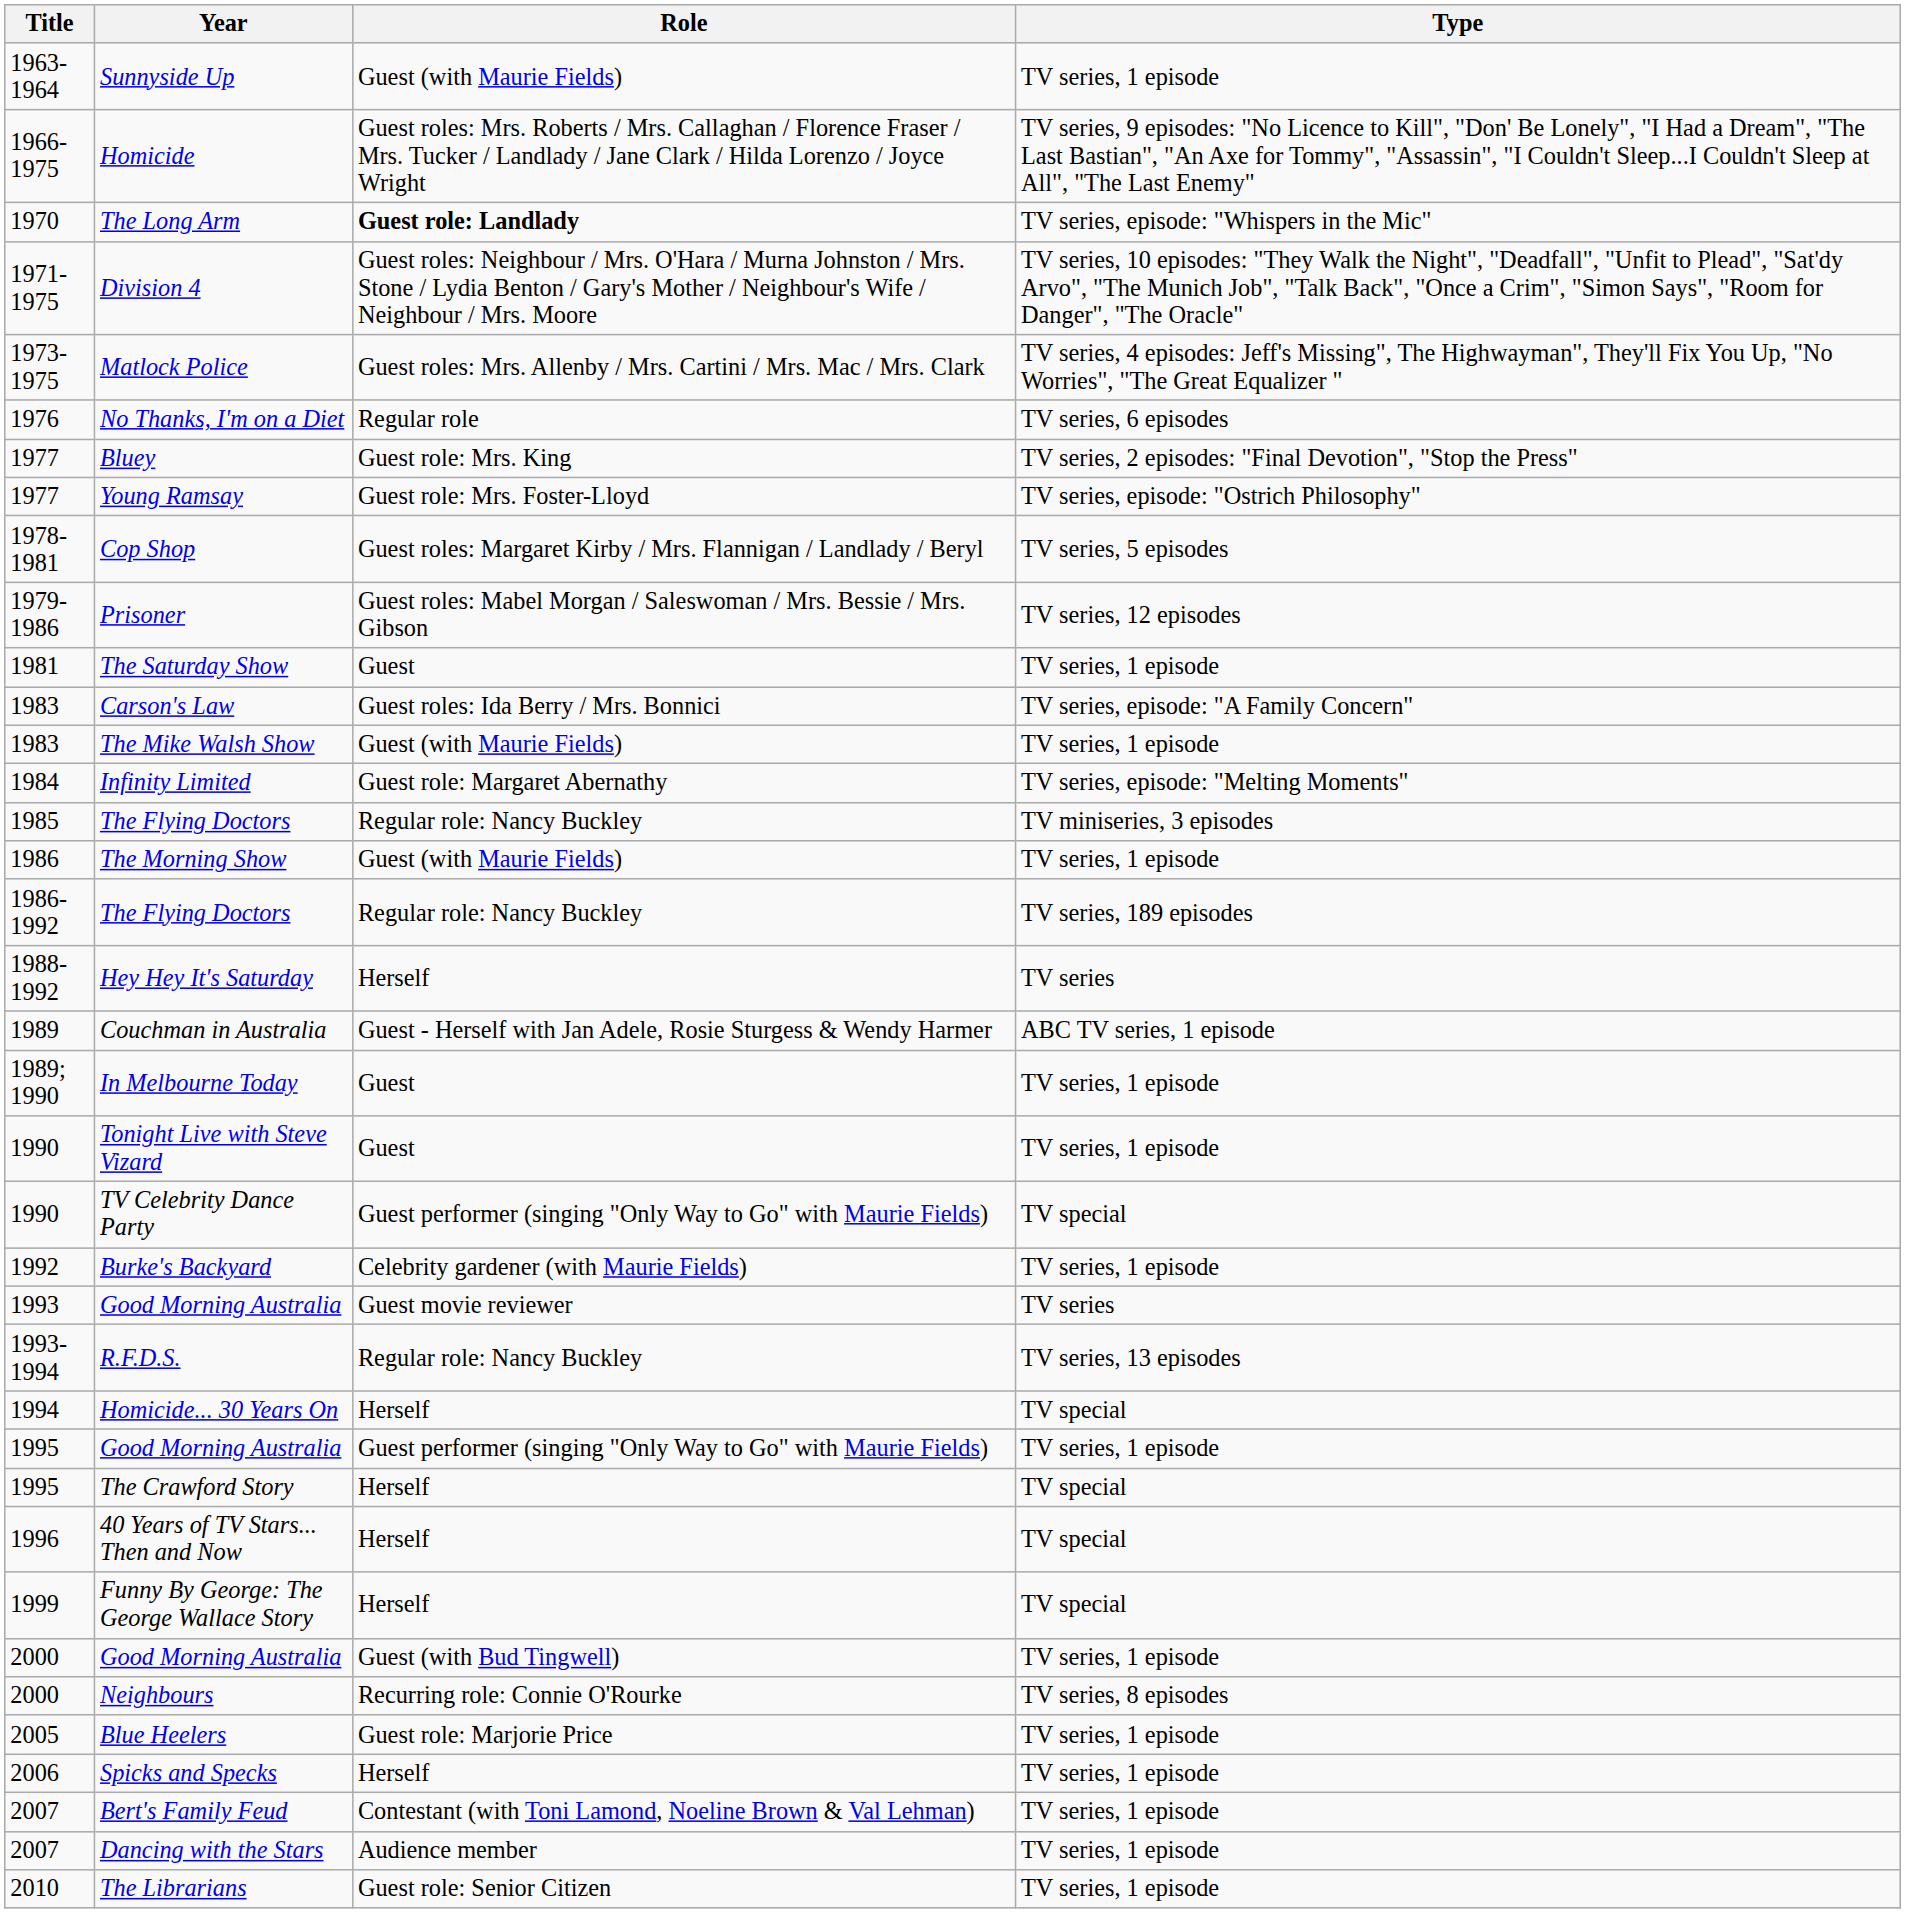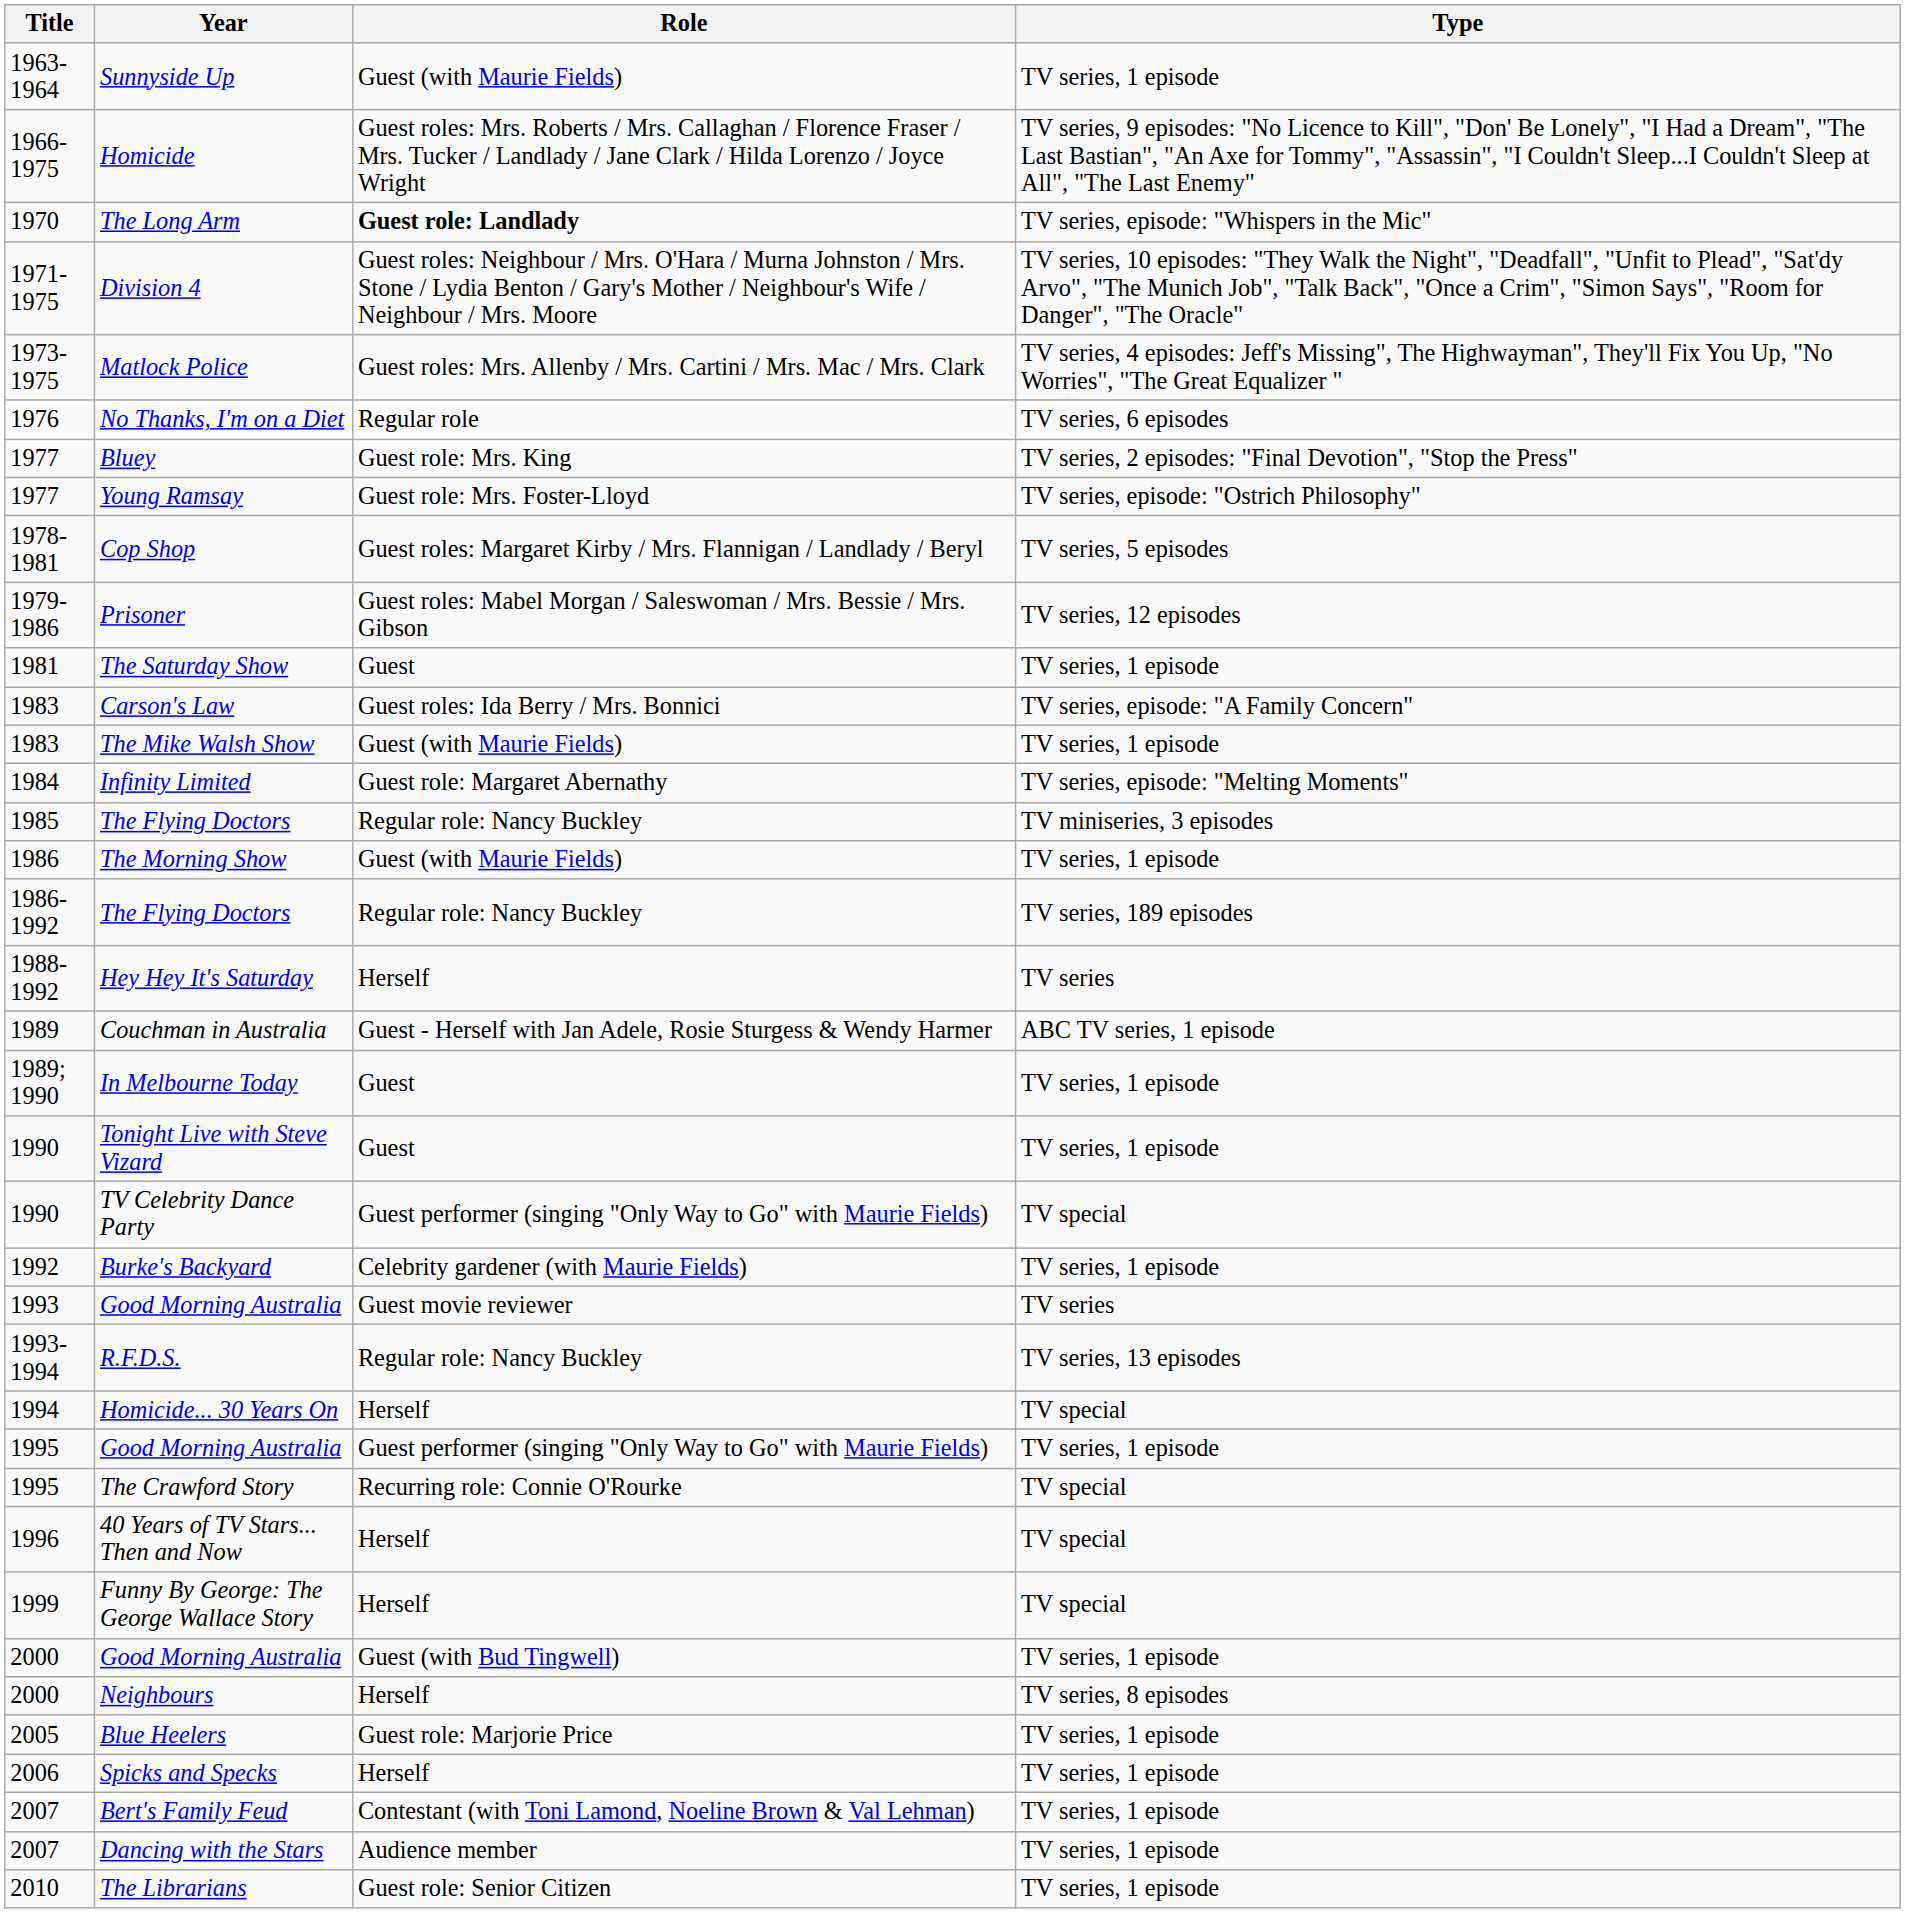 <table class="wikitable">
 <tr>
 <th>Title</th>
 <th>Year</th>
 <th>Role</th>
 <th>Type</th>
 </tr>
 <tr>
 <td>1963-1964</td>
 <td><em><a href='#'>Sunnyside Up</a></em></td>
 <td>Guest (with <a href='#'>Maurie Fields</a>)</td>
 <td>TV series, 1 episode</td>
 </tr>
 <tr>
 <td>1966-1975</td>
 <td><em><a href='#'>Homicide</a></em></td>
 <td>Guest roles: Mrs. Roberts / Mrs. Callaghan / Florence Fraser / Mrs. Tucker / Landlady / Jane Clark / Hilda Lorenzo / Joyce Wright</td>
 <td>TV series, 9 episodes: "No Licence to Kill", "Don' Be Lonely", "I Had a Dream", "The Last Bastian", "An Axe for Tommy", "Assassin", "I Couldn't Sleep...I Couldn't Sleep at All", "The Last Enemy"</td>
 </tr>
 <tr>
 <td>1970</td>
 <td><em><a href='#'>The Long Arm</a></em></td>
 <td><strong>Guest role: Landlady</strong></td>
 <td>TV series, episode: "Whispers in the Mic"</td>
 </tr>
 <tr>
 <td>1971-1975</td>
 <td><em><a href='#'>Division 4</a></em></td>
 <td>Guest roles: Neighbour / Mrs. O'Hara / Murna Johnston / Mrs. Stone / Lydia Benton / Gary's Mother / Neighbour's Wife / Neighbour / Mrs. Moore</td>
 <td>TV series, 10 episodes: "They Walk the Night", "Deadfall", "Unfit to Plead", "Sat'dy Arvo", "The Munich Job", "Talk Back", "Once a Crim", "Simon Says", "Room for Danger", "The Oracle"</td>
 </tr>
 <tr>
 <td>1973-1975</td>
 <td><em><a href='#'>Matlock Police</a></em></td>
 <td>Guest roles: Mrs. Allenby / Mrs. Cartini / Mrs. Mac / Mrs. Clark</td>
 <td>TV series, 4 episodes: Jeff's Missing", The Highwayman", They'll Fix You Up, "No Worries", "The Great Equalizer "</td>
 </tr>
 <tr>
 <td>1976</td>
 <td><em><a href='#'>No Thanks, I'm on a Diet</a></em></td>
 <td>Regular role</td>
 <td>TV series, 6 episodes</td>
 </tr>
 <tr>
 <td>1977</td>
 <td><em><a href='#'>Bluey</a></em></td>
 <td>Guest role: Mrs. King</td>
 <td>TV series, 2 episodes: "Final Devotion", "Stop the Press"</td>
 </tr>
 <tr>
 <td>1977</td>
 <td><em><a href='#'>Young Ramsay</a></em></td>
 <td>Guest role: Mrs. Foster-Lloyd</td>
 <td>TV series, episode: "Ostrich Philosophy"</td>
 </tr>
 <tr>
 <td>1978-1981</td>
 <td><em><a href='#'>Cop Shop</a></em></td>
 <td>Guest roles: Margaret Kirby / Mrs. Flannigan / Landlady / Beryl</td>
 <td>TV series, 5 episodes</td>
 </tr>
 <tr>
 <td>1979-1986</td>
 <td><em><a href='#'>Prisoner</a></em></td>
 <td>Guest roles: Mabel Morgan / Saleswoman / Mrs. Bessie / Mrs. Gibson</td>
 <td>TV series, 12 episodes</td>
 </tr>
 <tr>
 <td>1981</td>
 <td><em><a href='#'>The Saturday Show</a></em></td>
 <td>Guest</td>
 <td>TV series, 1 episode</td>
 </tr>
 <tr>
 <td>1983</td>
 <td><em><a href='#'>Carson's Law</a></em></td>
 <td>Guest roles: Ida Berry / Mrs. Bonnici</td>
 <td>TV series, episode: "A Family Concern"</td>
 </tr>
 <tr>
 <td>1983</td>
 <td><em><a href='#'>The Mike Walsh Show</a></em></td>
 <td>Guest (with <a href='#'>Maurie Fields</a>)</td>
 <td>TV series, 1 episode</td>
 </tr>
 <tr>
 <td>1984</td>
 <td><em><a href='#'>Infinity Limited</a></em></td>
 <td>Guest role: Margaret Abernathy</td>
 <td>TV series, episode: "Melting Moments"</td>
 </tr>
 <tr>
 <td>1985</td>
 <td><em><a href='#'>The Flying Doctors</a></em></td>
 <td>Regular role: Nancy Buckley</td>
 <td>TV miniseries, 3 episodes</td>
 </tr>
 <tr>
 <td>1986</td>
 <td><em><a href='#'>The Morning Show</a></em></td>
 <td>Guest (with <a href='#'>Maurie Fields</a>)</td>
 <td>TV series, 1 episode</td>
 </tr>
 <tr>
 <td>1986-1992</td>
 <td><em><a href='#'>The Flying Doctors</a></em></td>
 <td>Regular role: Nancy Buckley</td>
 <td>TV series, 189 episodes</td>
 </tr>
 <tr>
 <td>1988-1992</td>
 <td><em><a href='#'>Hey Hey It's Saturday</a></em></td>
 <td>Herself</td>
 <td>TV series</td>
 </tr>
 <tr>
 <td>1989</td>
 <td><em>Couchman in Australia</em></td>
 <td>Guest - Herself with Jan Adele, Rosie Sturgess & Wendy Harmer</td>
 <td>ABC TV series, 1 episode</td>
 </tr>
 <tr>
 <td>1989; 1990</td>
 <td><em><a href='#'>In Melbourne Today</a></em></td>
 <td>Guest</td>
 <td>TV series, 1 episode</td>
 </tr>
 <tr>
 <td>1990</td>
 <td><em><a href='#'>Tonight Live with Steve Vizard</a></em></td>
 <td>Guest</td>
 <td>TV series, 1 episode</td>
 </tr>
 <tr>
 <td>1990</td>
 <td><em>TV Celebrity Dance Party</em></td>
 <td>Guest performer (singing "Only Way to Go" with <a href='#'>Maurie Fields</a>)</td>
 <td>TV special</td>
 </tr>
 <tr>
 <td>1992</td>
 <td><em><a href='#'>Burke's Backyard</a></em></td>
 <td>Celebrity gardener (with <a href='#'>Maurie Fields</a>)</td>
 <td>TV series, 1 episode</td>
 </tr>
 <tr>
 <td>1993</td>
 <td><em><a href='#'>Good Morning Australia</a></em></td>
 <td>Guest movie reviewer</td>
 <td>TV series</td>
 </tr>
 <tr>
 <td>1993-1994</td>
 <td><em><a href='#'>R.F.D.S.</a></em></td>
 <td>Regular role: Nancy Buckley</td>
 <td>TV series, 13 episodes</td>
 </tr>
 <tr>
 <td>1994</td>
 <td><em><a href='#'>Homicide... 30 Years On</a></em></td>
 <td>Herself</td>
 <td>TV special</td>
 </tr>
 <tr>
 <td>1995</td>
 <td><em><a href='#'>Good Morning Australia</a></em></td>
 <td>Guest performer (singing "Only Way to Go" with <a href='#'>Maurie Fields</a>)</td>
 <td>TV series, 1 episode</td>
 </tr>
 <tr>
 <td>1995</td>
 <td><em>The Crawford Story</em></td>
-<td>Herself</td>
+<td>Recurring role: Connie O'Rourke</td>
 <td>TV special</td>
 </tr>
 <tr>
 <td>1996</td>
 <td><em>40 Years of TV Stars... Then and Now</em></td>
 <td>Herself</td>
 <td>TV special</td>
 </tr>
 <tr>
 <td>1999</td>
 <td><em>Funny By George: The George Wallace Story</em></td>
 <td>Herself</td>
 <td>TV special</td>
 </tr>
 <tr>
 <td>2000</td>
 <td><em><a href='#'>Good Morning Australia</a></em></td>
 <td>Guest (with <a href='#'>Bud Tingwell</a>)</td>
 <td>TV series, 1 episode</td>
 </tr>
 <tr>
 <td>2000</td>
 <td><em><a href='#'>Neighbours</a></em></td>
-<td>Recurring role: Connie O'Rourke</td>
+<td>Herself</td>
 <td>TV series, 8 episodes</td>
 </tr>
 <tr>
 <td>2005</td>
 <td><em><a href='#'>Blue Heelers</a></em></td>
 <td>Guest role: Marjorie Price</td>
 <td>TV series, 1 episode</td>
 </tr>
 <tr>
 <td>2006</td>
 <td><em><a href='#'>Spicks and Specks</a></em></td>
 <td>Herself</td>
 <td>TV series, 1 episode</td>
 </tr>
 <tr>
 <td>2007</td>
 <td><em><a href='#'>Bert's Family Feud</a></em></td>
 <td>Contestant (with <a href='#'>Toni Lamond</a>, <a href='#'>Noeline Brown</a> & <a href='#'>Val Lehman</a>)</td>
 <td>TV series, 1 episode</td>
 </tr>
 <tr>
 <td>2007</td>
 <td><em><a href='#'>Dancing with the Stars</a></em></td>
 <td>Audience member</td>
 <td>TV series, 1 episode</td>
 </tr>
 <tr>
 <td>2010</td>
 <td><em><a href='#'>The Librarians</a></em></td>
 <td>Guest role: Senior Citizen</td>
 <td>TV series, 1 episode</td>
 </tr>
 </table>
